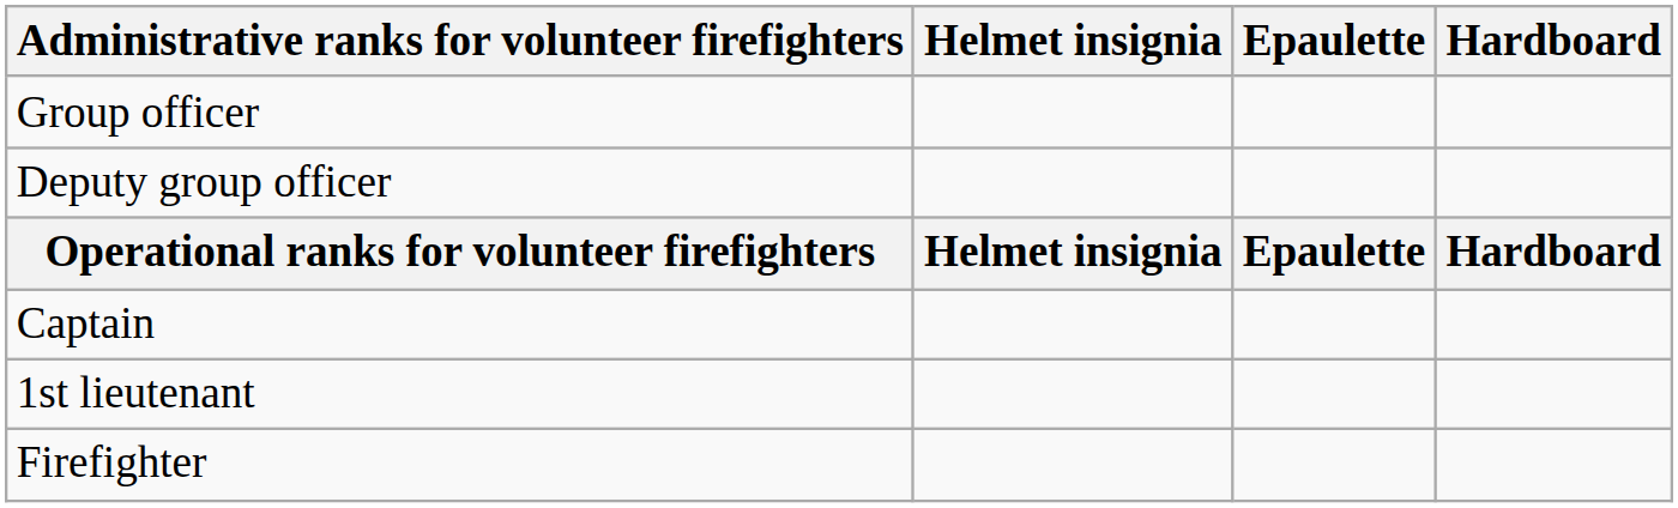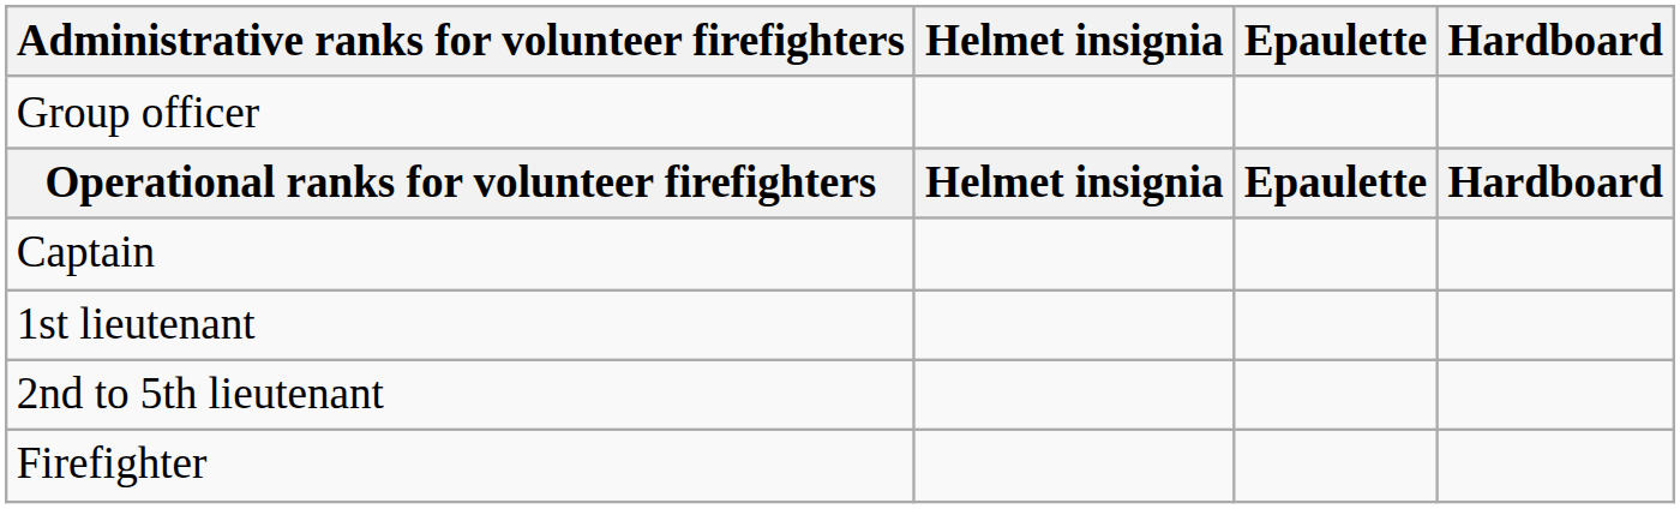 <table class="wikitable">
 <tr>
 <th>Administrative ranks for volunteer firefighters</th>
 <th>Helmet insignia</th>
 <th>Epaulette</th>
 <th>Hardboard</th>
 </tr>
 <tr>
 <td>Group officer</td>
-<td></td>
-<td></td>
-<td></td>
-</tr>
-<tr>
-<td>Deputy group officer</td>
 <td></td>
 <td></td>
 <td></td>
 </tr>
 <tr>
 <th>Operational ranks for volunteer firefighters</th>
 <th>Helmet insignia</th>
 <th>Epaulette</th>
 <th>Hardboard</th>
 </tr>
 <tr>
 <td>Captain</td>
 <td></td>
 <td></td>
 <td></td>
 </tr>
 <tr>
 <td>1st lieutenant</td>
 <td></td>
 <td></td>
 <td></td>
 </tr>
 <tr>
+<td>2nd to 5th lieutenant</td>
+<td></td>
+<td></td>
+<td></td>
+</tr>
+<tr>
 <td>Firefighter</td>
 <td></td>
 <td></td>
 <td></td>
 </tr>
 </table>
